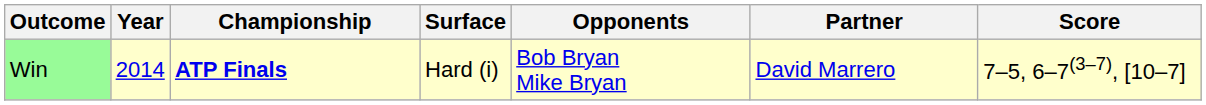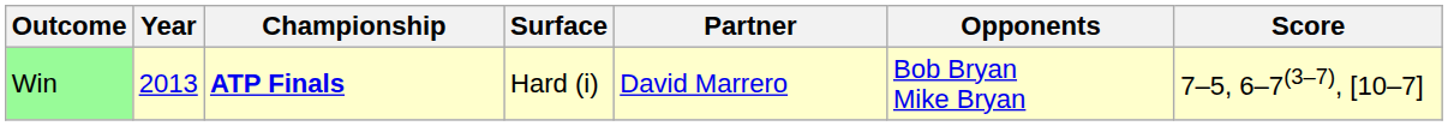 <table class=wikitable>
 <tr>
 <th>Outcome</th>
 <th>Year</th>
 <th width=200>Championship</th>
 <th>Surface</th>
+<th width=200>Partner</th>
 <th width=200>Opponents</th>
-<th width=200>Partner</th>
 <th width=200>Score</th>
 </tr>
 <tr bgcolor=#ffffcc>
 <td bgcolor=98FB98>Win</td>
-<td><a href='#'>2014</a></td>
+<td><a href='#'>2013</a></td>
 <td><strong><a href='#'>ATP Finals</a></strong></td>
 <td>Hard (i)</td>
+<td> <a href='#'>David Marrero</a></td>
 <td> <a href='#'>Bob Bryan</a><br> <a href='#'>Mike Bryan</a></td>
-<td> <a href='#'>David Marrero</a></td>
 <td>7–5, 6–7<sup>(3–7)</sup>, [10–7]</td>
 </tr>
 </table>
